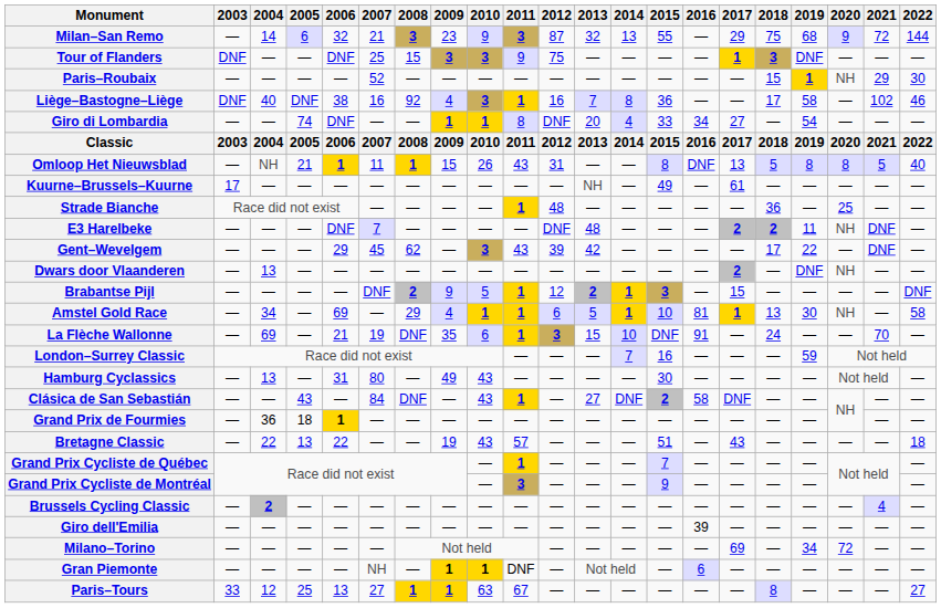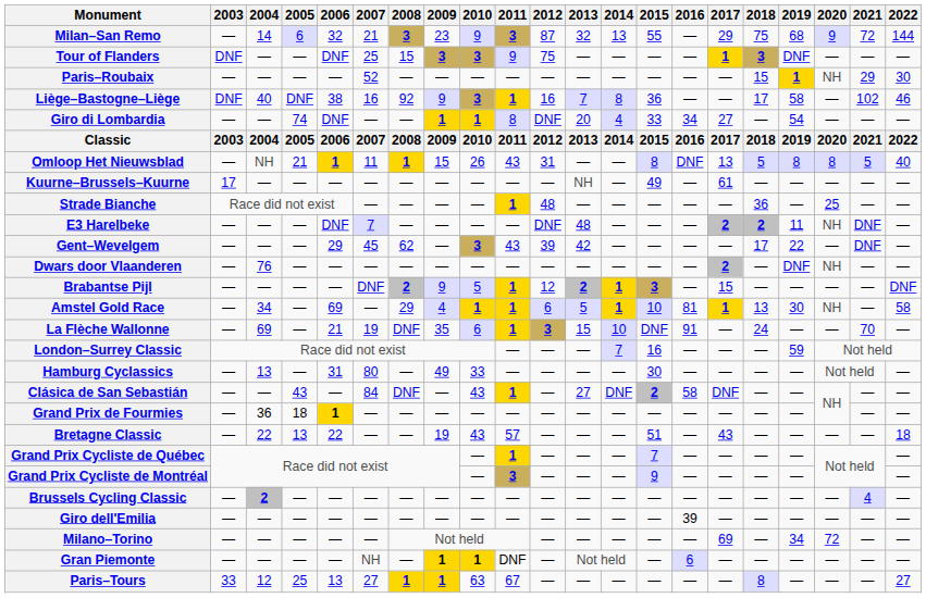 <table class="wikitable plainrowheaders">
 <tr>
 <th>Monument</th>
 <th scope="col">2003</th>
 <th scope="col">2004</th>
 <th scope="col">2005</th>
 <th scope="col">2006</th>
 <th scope="col">2007</th>
 <th scope="col">2008</th>
 <th scope="col">2009</th>
 <th scope="col">2010</th>
 <th scope="col">2011</th>
 <th scope="col">2012</th>
 <th scope="col">2013</th>
 <th scope="col">2014</th>
 <th scope="col">2015</th>
 <th scope="col">2016</th>
 <th scope="col">2017</th>
 <th scope="col">2018</th>
 <th scope="col">2019</th>
 <th scope="col">2020</th>
 <th scope="col">2021</th>
 <th scope="col">2022</th>
 </tr>
 <tr style="text-align:center;">
 <th scope="row"><a href='#'>Milan–San Remo</a></th>
 <td>—</td>
 <td><a href='#'>14</a></td>
 <td style="background:#ddf;"><a href='#'>6</a></td>
 <td><a href='#'>32</a></td>
 <td><a href='#'>21</a></td>
 <td style="background:#C9AE5D;"><a href='#'><strong>3</strong></a></td>
 <td><a href='#'>23</a></td>
 <td style="background:#ddf;"><a href='#'>9</a></td>
 <td style="background:#C9AE5D;"><a href='#'><strong>3</strong></a></td>
 <td><a href='#'>87</a></td>
 <td><a href='#'>32</a></td>
 <td><a href='#'>13</a></td>
 <td><a href='#'>55</a></td>
 <td>—</td>
 <td><a href='#'>29</a></td>
 <td><a href='#'>75</a></td>
 <td><a href='#'>68</a></td>
 <td style="background:#ddf;"><a href='#'>9</a></td>
 <td><a href='#'>72</a></td>
 <td><a href='#'>144</a></td>
 </tr>
 <tr style="text-align:center;">
 <th scope="row"><a href='#'>Tour of Flanders</a></th>
 <td><a href='#'>DNF</a></td>
 <td>—</td>
 <td>—</td>
 <td><a href='#'>DNF</a></td>
 <td><a href='#'>25</a></td>
 <td><a href='#'>15</a></td>
 <td style="background:#C9AE5D;"><a href='#'><strong>3</strong></a></td>
 <td style="background:#C9AE5D;"><a href='#'><strong>3</strong></a></td>
 <td style="background:#ddf;"><a href='#'>9</a></td>
 <td><a href='#'>75</a></td>
 <td>—</td>
 <td>—</td>
 <td>—</td>
 <td>—</td>
 <td style="background:gold;"><a href='#'><strong>1</strong></a></td>
 <td style="background:#C9AE5D;"><a href='#'><strong>3</strong></a></td>
 <td><a href='#'>DNF</a></td>
 <td>—</td>
 <td>—</td>
 <td>—</td>
 </tr>
 <tr style="text-align:center;">
 <th scope="row"><a href='#'>Paris–Roubaix</a></th>
 <td>—</td>
 <td>—</td>
 <td>—</td>
 <td>—</td>
 <td><a href='#'>52</a></td>
 <td>—</td>
 <td>—</td>
 <td>—</td>
 <td>—</td>
 <td>—</td>
 <td>—</td>
 <td>—</td>
 <td>—</td>
 <td>—</td>
 <td>—</td>
 <td><a href='#'>15</a></td>
 <td style="background:gold;"><a href='#'><strong>1</strong></a></td>
 <td style="color:#4d4d4d;">NH</td>
 <td><a href='#'>29</a></td>
 <td><a href='#'>30</a></td>
 </tr>
 <tr style="text-align:center;">
 <th scope="row"><a href='#'>Liège–Bastogne–Liège</a></th>
 <td><a href='#'>DNF</a></td>
 <td><a href='#'>40</a></td>
 <td><a href='#'>DNF</a></td>
 <td><a href='#'>38</a></td>
 <td><a href='#'>16</a></td>
 <td><a href='#'>92</a></td>
-<td style="background:#ddf;"><a href='#'>4</a></td>
+<td style="background:#ddf;"><a href='#'>9</a></td>
 <td style="background:#C9AE5D;"><a href='#'><strong>3</strong></a></td>
 <td style="background:gold;"><a href='#'><strong>1</strong></a></td>
 <td><a href='#'>16</a></td>
 <td style="background:#ddf;"><a href='#'>7</a></td>
 <td style="background:#ddf;"><a href='#'>8</a></td>
 <td><a href='#'>36</a></td>
 <td>—</td>
 <td>—</td>
 <td><a href='#'>17</a></td>
 <td><a href='#'>58</a></td>
 <td>—</td>
 <td><a href='#'>102</a></td>
 <td><a href='#'>46</a></td>
 </tr>
 <tr style="text-align:center;">
 <th scope="row"><a href='#'>Giro di Lombardia</a></th>
 <td>—</td>
 <td>—</td>
 <td><a href='#'>74</a></td>
 <td><a href='#'>DNF</a></td>
 <td>—</td>
 <td>—</td>
 <td style="background:gold;"><a href='#'><strong>1</strong></a></td>
 <td style="background:gold;"><a href='#'><strong>1</strong></a></td>
 <td style="background:#ddf;"><a href='#'>8</a></td>
 <td><a href='#'>DNF</a></td>
 <td><a href='#'>20</a></td>
 <td style="background:#ddf;"><a href='#'>4</a></td>
 <td><a href='#'>33</a></td>
 <td><a href='#'>34</a></td>
 <td><a href='#'>27</a></td>
 <td>—</td>
 <td><a href='#'>54</a></td>
 <td>—</td>
 <td>—</td>
 <td>—</td>
 </tr>
 <tr>
 <th>Classic</th>
 <th scope="col">2003</th>
 <th scope="col">2004</th>
 <th scope="col">2005</th>
 <th scope="col">2006</th>
 <th scope="col">2007</th>
 <th scope="col">2008</th>
 <th scope="col">2009</th>
 <th scope="col">2010</th>
 <th scope="col">2011</th>
 <th scope="col">2012</th>
 <th scope="col">2013</th>
 <th scope="col">2014</th>
 <th scope="col">2015</th>
 <th scope="col">2016</th>
 <th scope="col">2017</th>
 <th scope="col">2018</th>
 <th scope="col">2019</th>
 <th scope="col">2020</th>
 <th scope="col">2021</th>
 <th scope="col">2022</th>
 </tr>
 <tr style="text-align:center;">
 <th scope="row"><a href='#'>Omloop Het Nieuwsblad</a></th>
 <td>—</td>
 <td style="color:#4d4d4d;">NH</td>
 <td><a href='#'>21</a></td>
 <td style="background:gold;"><a href='#'><strong>1</strong></a></td>
 <td><a href='#'>11</a></td>
 <td style="background:gold;"><a href='#'><strong>1</strong></a></td>
 <td><a href='#'>15</a></td>
 <td><a href='#'>26</a></td>
 <td><a href='#'>43</a></td>
 <td><a href='#'>31</a></td>
 <td>—</td>
 <td>—</td>
 <td style="background:#ddf;"><a href='#'>8</a></td>
 <td><a href='#'>DNF</a></td>
 <td><a href='#'>13</a></td>
 <td style="background:#ddf;"><a href='#'>5</a></td>
 <td style="background:#ddf;"><a href='#'>8</a></td>
 <td style="background:#ddf;"><a href='#'>8</a></td>
 <td style="background:#ddf;"><a href='#'>5</a></td>
 <td><a href='#'>40</a></td>
 </tr>
 <tr style="text-align:center;">
 <th scope="row"><a href='#'>Kuurne–Brussels–Kuurne</a></th>
 <td><a href='#'>17</a></td>
 <td>—</td>
 <td>—</td>
 <td>—</td>
 <td>—</td>
 <td>—</td>
 <td>—</td>
 <td>—</td>
 <td>—</td>
 <td>—</td>
 <td style="color:#4d4d4d;">NH</td>
 <td>—</td>
 <td><a href='#'>49</a></td>
 <td>—</td>
 <td><a href='#'>61</a></td>
 <td>—</td>
 <td>—</td>
 <td>—</td>
 <td>—</td>
 <td>—</td>
 </tr>
 <tr style="text-align:center;">
 <th scope="row"><a href='#'>Strade Bianche</a></th>
 <td style="color:#4d4d4d;" colspan=4>Race did not exist</td>
 <td>—</td>
 <td>—</td>
 <td>—</td>
 <td>—</td>
 <td style="background:gold;"><a href='#'><strong>1</strong></a></td>
 <td><a href='#'>48</a></td>
 <td>—</td>
 <td>—</td>
 <td>—</td>
 <td>—</td>
 <td>—</td>
 <td><a href='#'>36</a></td>
 <td>—</td>
 <td><a href='#'>25</a></td>
 <td>—</td>
 <td>—</td>
 </tr>
 <tr style="text-align:center;">
 <th scope="row"><a href='#'>E3 Harelbeke</a></th>
 <td>—</td>
 <td>—</td>
 <td>—</td>
 <td><a href='#'>DNF</a></td>
 <td style="background:#ddf;"><a href='#'>7</a></td>
 <td>—</td>
 <td>—</td>
 <td>—</td>
 <td>—</td>
 <td><a href='#'>DNF</a></td>
 <td><a href='#'>48</a></td>
 <td>—</td>
 <td>—</td>
 <td>—</td>
 <td style="background:#C0C0C0;"><a href='#'><strong>2</strong></a></td>
 <td style="background:#C0C0C0;"><a href='#'><strong>2</strong></a></td>
 <td><a href='#'>11</a></td>
 <td style="color:#4d4d4d;">NH</td>
 <td><a href='#'>DNF</a></td>
 <td>—</td>
 </tr>
 <tr style="text-align:center;">
 <th scope="row"><a href='#'>Gent–Wevelgem</a></th>
 <td>—</td>
 <td>—</td>
 <td>—</td>
 <td><a href='#'>29</a></td>
 <td><a href='#'>45</a></td>
 <td><a href='#'>62</a></td>
 <td>—</td>
 <td style="background:#C9AE5D;"><a href='#'><strong>3</strong></a></td>
 <td><a href='#'>43</a></td>
 <td><a href='#'>39</a></td>
 <td><a href='#'>42</a></td>
 <td>—</td>
 <td>—</td>
 <td>—</td>
 <td>—</td>
 <td><a href='#'>17</a></td>
 <td><a href='#'>22</a></td>
 <td>—</td>
 <td><a href='#'>DNF</a></td>
 <td>—</td>
 </tr>
 <tr style="text-align:center;">
 <th scope="row"><a href='#'>Dwars door Vlaanderen</a></th>
 <td>—</td>
-<td><a href='#'>13</a></td>
+<td><a href='#'>76</a></td>
 <td>—</td>
 <td>—</td>
 <td>—</td>
 <td>—</td>
 <td>—</td>
 <td>—</td>
 <td>—</td>
 <td>—</td>
 <td>—</td>
 <td>—</td>
 <td>—</td>
 <td>—</td>
 <td style="background:#C0C0C0;"><a href='#'><strong>2</strong></a></td>
 <td>—</td>
 <td><a href='#'>DNF</a></td>
 <td style="color:#4d4d4d;">NH</td>
 <td>—</td>
 <td>—</td>
 </tr>
 <tr style="text-align:center;">
 <th scope="row"><a href='#'>Brabantse Pijl</a></th>
 <td>—</td>
 <td>—</td>
 <td>—</td>
 <td>—</td>
 <td><a href='#'>DNF</a></td>
 <td style="background:#C0C0C0;"><a href='#'><strong>2</strong></a></td>
 <td style="background:#ddf;"><a href='#'>9</a></td>
 <td style="background:#ddf;"><a href='#'>5</a></td>
 <td style="background:gold;"><a href='#'><strong>1</strong></a></td>
 <td><a href='#'>12</a></td>
 <td style="background:#C0C0C0;"><a href='#'><strong>2</strong></a></td>
 <td style="background:gold;"><a href='#'><strong>1</strong></a></td>
 <td style="background:#C9AE5D;"><a href='#'><strong>3</strong></a></td>
 <td>—</td>
 <td><a href='#'>15</a></td>
 <td>—</td>
 <td>—</td>
 <td>—</td>
 <td>—</td>
 <td><a href='#'>DNF</a></td>
 </tr>
 <tr style="text-align:center;">
 <th scope="row"><a href='#'>Amstel Gold Race</a></th>
 <td>—</td>
 <td><a href='#'>34</a></td>
 <td>—</td>
 <td><a href='#'>69</a></td>
 <td>—</td>
 <td><a href='#'>29</a></td>
 <td style="background:#ddf;"><a href='#'>4</a></td>
 <td style="background:gold;"><a href='#'><strong>1</strong></a></td>
 <td style="background:gold;"><a href='#'><strong>1</strong></a></td>
 <td style="background:#ddf;"><a href='#'>6</a></td>
 <td style="background:#ddf;"><a href='#'>5</a></td>
 <td style="background:gold;"><a href='#'><strong>1</strong></a></td>
 <td style="background:#ddf;"><a href='#'>10</a></td>
 <td><a href='#'>81</a></td>
 <td style="background:gold;"><a href='#'><strong>1</strong></a></td>
 <td><a href='#'>13</a></td>
 <td><a href='#'>30</a></td>
 <td style="color:#4d4d4d;">NH</td>
 <td>—</td>
 <td><a href='#'>58</a></td>
 </tr>
 <tr style="text-align:center;">
 <th scope="row"><a href='#'>La Flèche Wallonne</a></th>
 <td>—</td>
 <td><a href='#'>69</a></td>
 <td>—</td>
 <td><a href='#'>21</a></td>
 <td><a href='#'>19</a></td>
 <td><a href='#'>DNF</a></td>
 <td><a href='#'>35</a></td>
 <td style="background:#ddf;"><a href='#'>6</a></td>
 <td style="background:gold;"><a href='#'><strong>1</strong></a></td>
 <td style="background:#C9AE5D;"><a href='#'><strong>3</strong></a></td>
 <td><a href='#'>15</a></td>
 <td style="background:#ddf;"><a href='#'>10</a></td>
 <td><a href='#'>DNF</a></td>
 <td><a href='#'>91</a></td>
 <td>—</td>
 <td><a href='#'>24</a></td>
 <td>—</td>
 <td>—</td>
 <td><a href='#'>70</a></td>
 <td>—</td>
 </tr>
 <tr style="text-align:center;">
 <th scope="row"><a href='#'>London–Surrey Classic</a></th>
 <td style="color:#4d4d4d;" colspan=8>Race did not exist</td>
 <td>—</td>
 <td>—</td>
 <td>—</td>
 <td style="background:#ddf;"><a href='#'>7</a></td>
 <td><a href='#'>16</a></td>
 <td>—</td>
 <td>—</td>
 <td>—</td>
 <td><a href='#'>59</a></td>
 <td style="color:#4d4d4d;" colspan=4>Not held</td>
 </tr>
 <tr style="text-align:center;">
 <th scope="row"><a href='#'>Hamburg Cyclassics</a></th>
 <td>—</td>
 <td><a href='#'>13</a></td>
 <td>—</td>
 <td><a href='#'>31</a></td>
 <td><a href='#'>80</a></td>
 <td>—</td>
 <td><a href='#'>49</a></td>
-<td><a href='#'>43</a></td>
+<td><a href='#'>33</a></td>
 <td>—</td>
 <td>—</td>
 <td>—</td>
 <td>—</td>
 <td><a href='#'>30</a></td>
 <td>—</td>
 <td>—</td>
 <td>—</td>
 <td>—</td>
 <td style="color:#4d4d4d;" colspan=2>Not held</td>
 <td>—</td>
 </tr>
 <tr style="text-align:center;">
 <th scope="row"><a href='#'>Clásica de San Sebastián</a></th>
 <td>—</td>
 <td>—</td>
 <td><a href='#'>43</a></td>
 <td>—</td>
 <td><a href='#'>84</a></td>
 <td><a href='#'>DNF</a></td>
 <td>—</td>
 <td><a href='#'>43</a></td>
 <td style="background:gold;"><a href='#'><strong>1</strong></a></td>
 <td>—</td>
 <td><a href='#'>27</a></td>
 <td><a href='#'>DNF</a></td>
 <td style="background:#C0C0C0;"><a href='#'><strong>2</strong></a></td>
 <td><a href='#'>58</a></td>
 <td><a href='#'>DNF</a></td>
 <td>—</td>
 <td>—</td>
 <td style="color:#4d4d4d;" rowspan=2>NH</td>
 <td>—</td>
 <td>—</td>
 </tr>
 <tr style="text-align:center;">
 <th scope="row"><a href='#'>Grand Prix de Fourmies</a></th>
 <td>—</td>
 <td>36</td>
 <td>18</td>
 <td style="background:gold;"><strong>1</strong></td>
 <td>—</td>
 <td>—</td>
 <td>—</td>
 <td>—</td>
 <td>—</td>
 <td>—</td>
 <td>—</td>
 <td>—</td>
 <td>—</td>
 <td>—</td>
 <td>—</td>
 <td>—</td>
 <td>—</td>
 <td>—</td>
 <td>—</td>
 </tr>
 <tr style="text-align:center;">
 <th scope="row"><a href='#'>Bretagne Classic</a></th>
 <td>—</td>
 <td><a href='#'>22</a></td>
 <td><a href='#'>13</a></td>
 <td><a href='#'>22</a></td>
 <td>—</td>
 <td>—</td>
 <td><a href='#'>19</a></td>
 <td><a href='#'>43</a></td>
 <td><a href='#'>57</a></td>
 <td>—</td>
 <td>—</td>
 <td>—</td>
 <td><a href='#'>51</a></td>
 <td>—</td>
 <td><a href='#'>43</a></td>
 <td>—</td>
 <td>—</td>
 <td>—</td>
 <td>—</td>
 <td><a href='#'>18</a></td>
 </tr>
 <tr style="text-align:center;">
 <th scope="row"><a href='#'>Grand Prix Cycliste de Québec</a></th>
 <td style="color:#4d4d4d;" colspan=7 rowspan=2>Race did not exist</td>
 <td>—</td>
 <td style="background:gold;"><a href='#'><strong>1</strong></a></td>
 <td>—</td>
 <td>—</td>
 <td>—</td>
 <td style="background:#ddf;"><a href='#'>7</a></td>
 <td>—</td>
 <td>—</td>
 <td>—</td>
 <td>—</td>
 <td style="color:#4d4d4d;" rowspan=2 colspan=2>Not held</td>
 <td>—</td>
 </tr>
 <tr style="text-align:center;">
 <th scope="row"><a href='#'>Grand Prix Cycliste de Montréal</a></th>
 <td>—</td>
 <td style="background:#C9AE5D;"><a href='#'><strong>3</strong></a></td>
 <td>—</td>
 <td>—</td>
 <td>—</td>
 <td style="background:#ddf;"><a href='#'>9</a></td>
 <td>—</td>
 <td>—</td>
 <td>—</td>
 <td>—</td>
 <td>—</td>
 </tr>
 <tr style="text-align:center;">
 <th scope="row"><a href='#'>Brussels Cycling Classic</a></th>
 <td>—</td>
 <td style="background:#C0C0C0;"><a href='#'><strong>2</strong></a></td>
 <td>—</td>
 <td>—</td>
 <td>—</td>
 <td>—</td>
 <td>—</td>
 <td>—</td>
 <td>—</td>
 <td>—</td>
 <td>—</td>
 <td>—</td>
 <td>—</td>
 <td>—</td>
 <td>—</td>
 <td>—</td>
 <td>—</td>
 <td>—</td>
 <td style="background:#ddf;"><a href='#'>4</a></td>
 <td>—</td>
 </tr>
 <tr style="text-align:center;">
 <th scope="row"><a href='#'>Giro dell'Emilia</a></th>
 <td>—</td>
 <td>—</td>
 <td>—</td>
 <td>—</td>
 <td>—</td>
 <td>—</td>
 <td>—</td>
 <td>—</td>
 <td>—</td>
 <td>—</td>
 <td>—</td>
 <td>—</td>
 <td>—</td>
 <td>39</td>
 <td>—</td>
 <td>—</td>
 <td>—</td>
 <td>—</td>
 <td>—</td>
 <td>—</td>
 </tr>
 <tr style="text-align:center;">
 <th scope="row"><a href='#'>Milano–Torino</a></th>
 <td>—</td>
 <td>—</td>
 <td>—</td>
 <td>—</td>
 <td>—</td>
 <td style="color:#4d4d4d;" colspan=4>Not held</td>
 <td>—</td>
 <td>—</td>
 <td>—</td>
 <td>—</td>
 <td>—</td>
 <td><a href='#'>69</a></td>
 <td>—</td>
 <td><a href='#'>34</a></td>
 <td><a href='#'>72</a></td>
 <td>—</td>
 <td>—</td>
 </tr>
 <tr style="text-align:center;">
 <th scope="row"><a href='#'>Gran Piemonte</a></th>
 <td>—</td>
 <td>—</td>
 <td>—</td>
 <td>—</td>
 <td style="color:#4d4d4d;">NH</td>
 <td>—</td>
 <td style="background:gold;"><strong>1</strong></td>
 <td style="background:gold;"><strong>1</strong></td>
 <td>DNF</td>
 <td>—</td>
 <td style="color:#4d4d4d;" colspan=2>Not held</td>
 <td>—</td>
 <td style="background:#ddf;"><a href='#'>6</a></td>
 <td>—</td>
 <td>—</td>
 <td>—</td>
 <td>—</td>
 <td>—</td>
 <td>—</td>
 </tr>
 <tr style="text-align:center;">
 <th scope="row"><a href='#'>Paris–Tours</a></th>
 <td><a href='#'>33</a></td>
 <td><a href='#'>12</a></td>
 <td><a href='#'>25</a></td>
 <td><a href='#'>13</a></td>
 <td><a href='#'>27</a></td>
 <td style="background:gold;"><a href='#'><strong>1</strong></a></td>
 <td style="background:gold;"><a href='#'><strong>1</strong></a></td>
 <td><a href='#'>63</a></td>
 <td><a href='#'>67</a></td>
 <td>—</td>
 <td>—</td>
 <td>—</td>
 <td>—</td>
 <td>—</td>
 <td>—</td>
 <td style="background:#ddf;"><a href='#'>8</a></td>
 <td>—</td>
 <td>—</td>
 <td>—</td>
 <td><a href='#'>27</a></td>
 </tr>
 </table>
